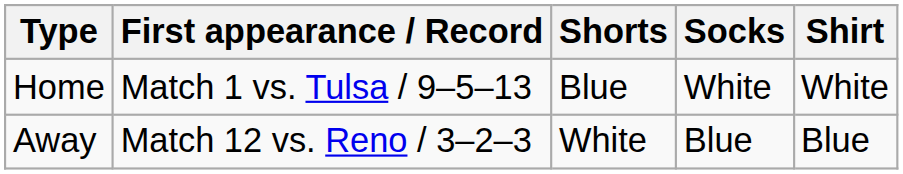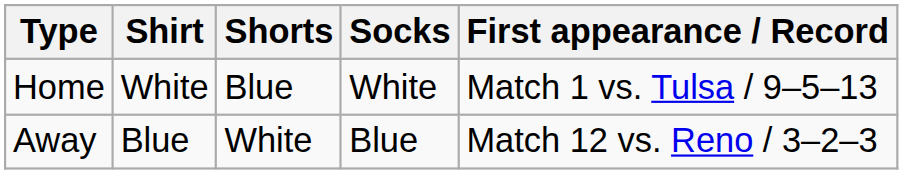 <table class="wikitable">
 <tr>
 <th>Type</th>
-<th>First appearance / Record</th>
+<th>Shirt</th>
 <th>Shorts</th>
 <th>Socks</th>
-<th>Shirt</th>
+<th>First appearance / Record</th>
 </tr>
 <tr>
 <td>Home</td>
-<td>Match 1 vs. <a href='#'>Tulsa</a> / 9–5–13</td>
+<td>White</td>
 <td>Blue</td>
 <td>White</td>
-<td>White</td>
+<td>Match 1 vs. <a href='#'>Tulsa</a> / 9–5–13</td>
 </tr>
 <tr>
 <td>Away</td>
-<td>Match 12 vs. <a href='#'>Reno</a> / 3–2–3</td>
+<td>Blue</td>
 <td>White</td>
 <td>Blue</td>
-<td>Blue</td>
+<td>Match 12 vs. <a href='#'>Reno</a> / 3–2–3</td>
 </tr>
 </table>
